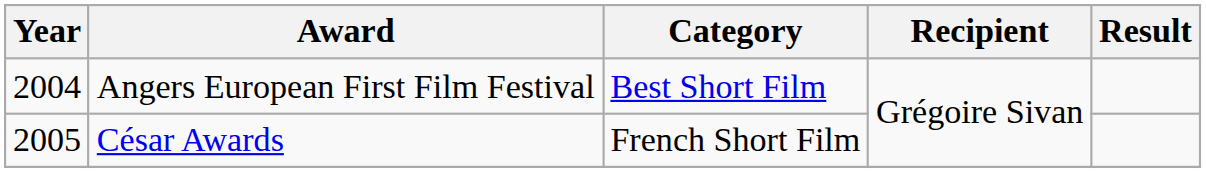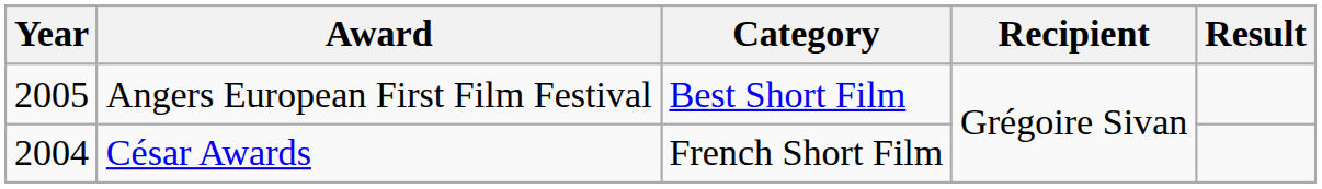 <table class="wikitable">
 <tr>
 <th>Year</th>
 <th>Award</th>
 <th>Category</th>
 <th>Recipient</th>
 <th>Result</th>
 </tr>
 <tr>
-<td>2004</td>
+<td>2005</td>
 <td>Angers European First Film Festival</td>
 <td><a href='#'>Best Short Film</a></td>
 <td rowspan=2>Grégoire Sivan</td>
 <td></td>
 </tr>
 <tr>
-<td>2005</td>
+<td>2004</td>
 <td><a href='#'>César Awards</a></td>
 <td>French Short Film</td>
 <td></td>
 </tr>
 <tr>
 </tr>
 </table>
